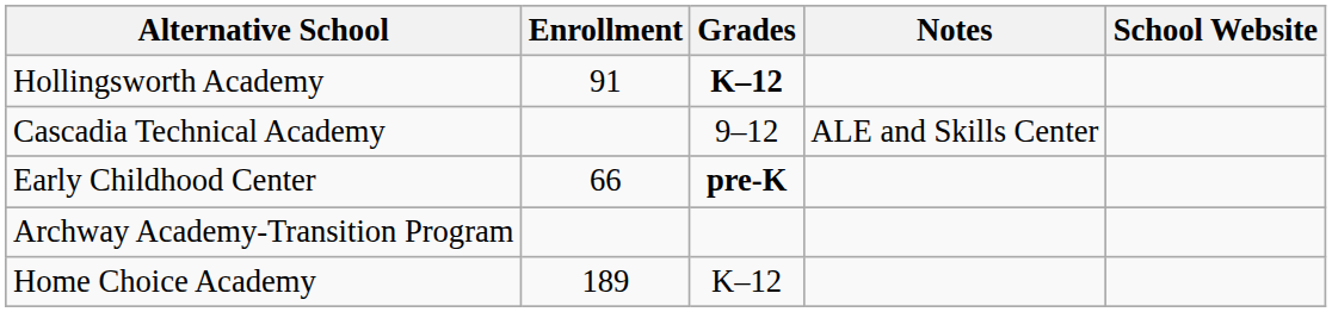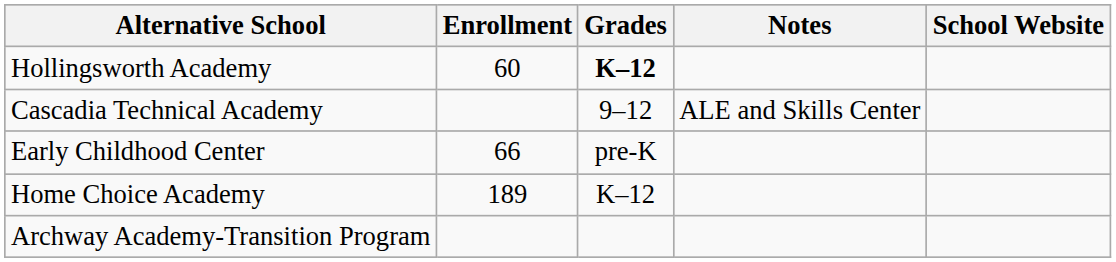 <table class="wikitable sortable">
 <tr>
 <th>Alternative School</th>
 <th>Enrollment </th>
 <th>Grades</th>
 <th>Notes</th>
 <th>School Website</th>
 </tr>
 <tr>
 <td>Hollingsworth Academy</td>
-<td align="center">91</td>
+<td align="center">60</td>
 <td align="center"><strong>K–12</strong></td>
 <td></td>
 <td></td>
 </tr>
 <tr>
 <td>Cascadia Technical Academy</td>
 <td align="center"></td>
 <td align="center">9–12</td>
 <td>ALE and Skills Center</td>
 <td></td>
 </tr>
 <tr>
 <td>Early Childhood Center</td>
 <td align="center">66</td>
-<td align="center"><strong>pre-K</strong></td>
+<td align="center">pre-K</td>
+<td></td>
+<td></td>
+</tr>
+<tr>
+<td>Home Choice Academy</td>
+<td align="center">189</td>
+<td align="center">K–12</td>
 <td></td>
 <td></td>
 </tr>
 <tr>
 <td>Archway Academy-Transition Program</td>
 <td align="center"></td>
 <td align="center"></td>
 <td></td>
 <td></td>
 </tr>
-<tr>
-<td>Home Choice Academy</td>
-<td align="center">189</td>
-<td align="center">K–12</td>
-<td></td>
-<td></td>
-</tr>
 </table>
